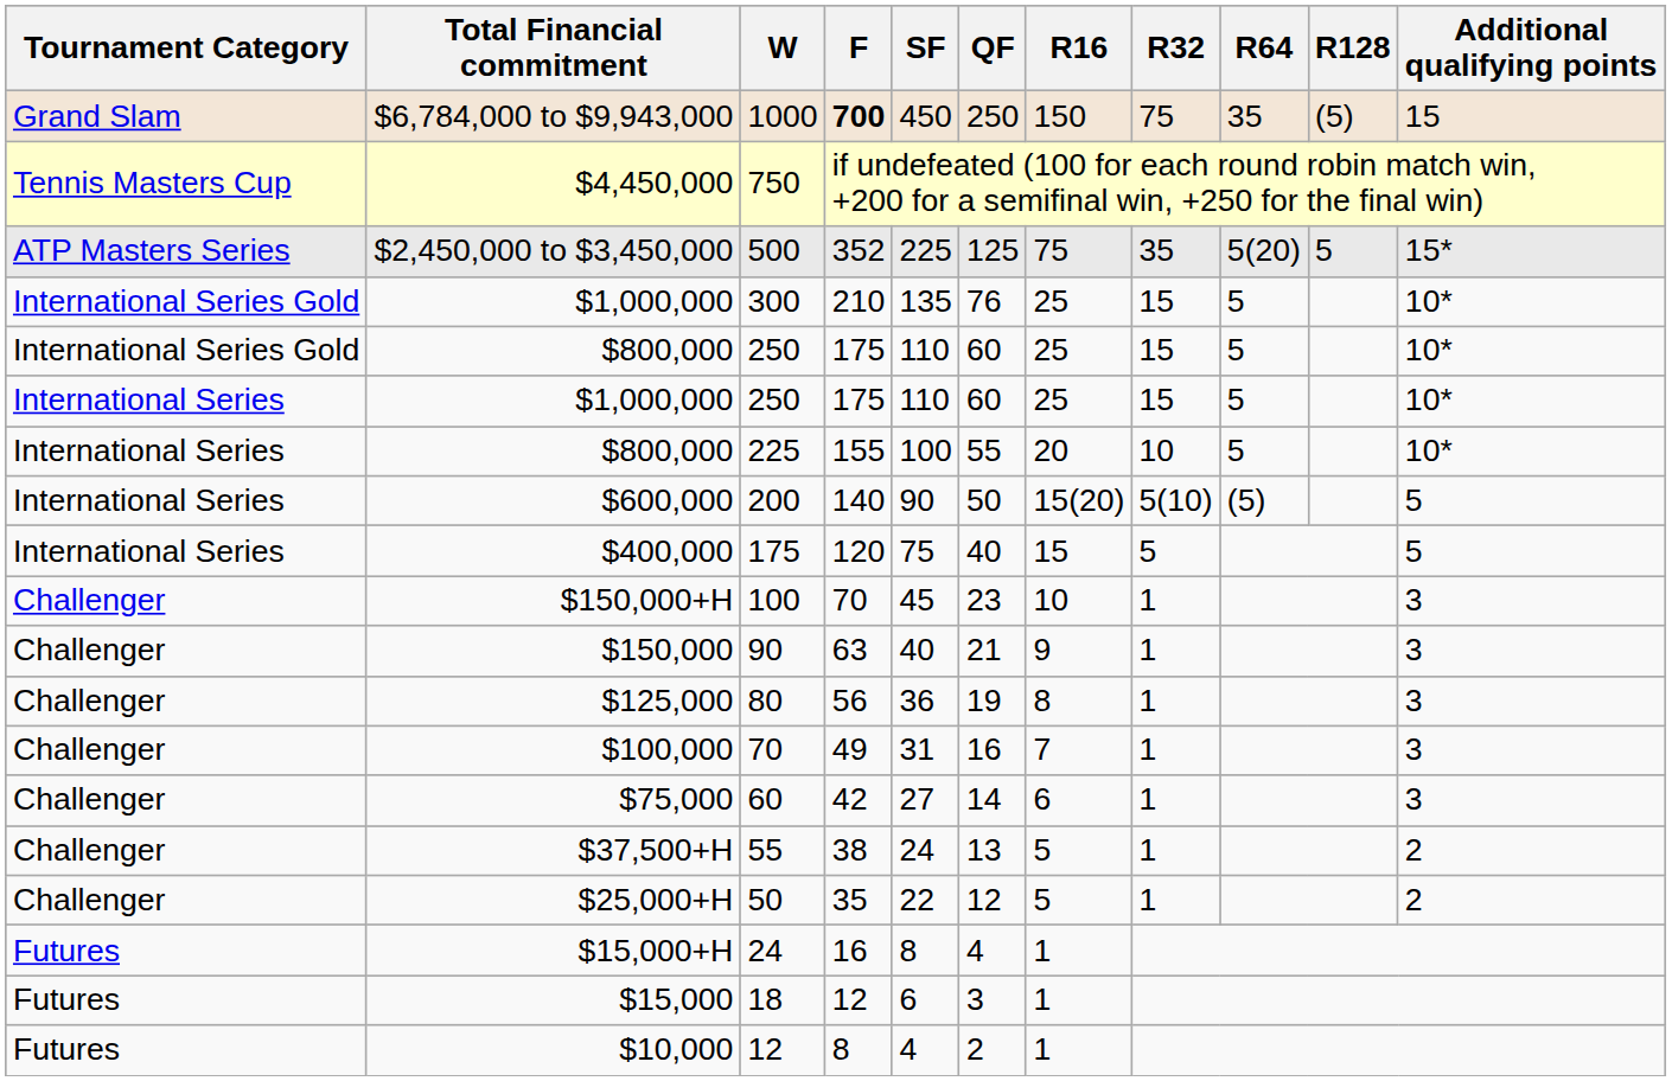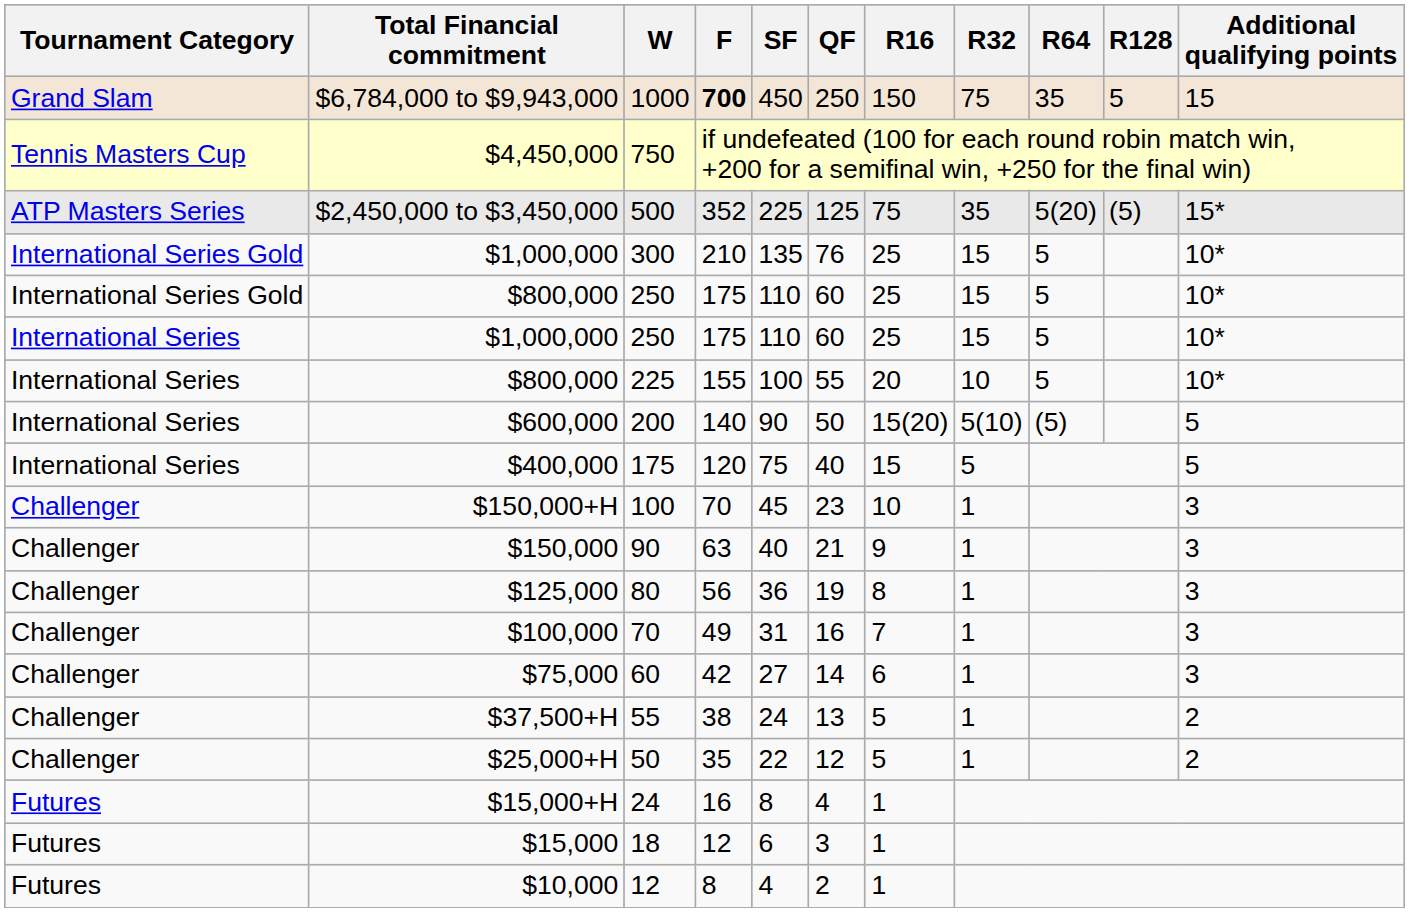 <table class="wikitable">
 <tr>
 <th>Tournament Category</th>
 <th>Total Financial<br> commitment</th>
 <th>W</th>
 <th>F</th>
 <th>SF</th>
 <th>QF</th>
 <th>R16</th>
 <th>R32</th>
 <th>R64</th>
 <th>R128</th>
 <th>Additional <br>qualifying points</th>
 </tr>
 <tr bgcolor=#F3E6D7>
 <td><a href='#'>Grand Slam</a></td>
 <td align="right">$6,784,000 to $9,943,000</td>
 <td>1000</td>
 <td><strong>700</strong></td>
 <td>450</td>
 <td>250</td>
 <td>150</td>
 <td>75</td>
 <td>35</td>
-<td>(5)</td>
+<td>5</td>
 <td>15</td>
 </tr>
 <tr bgcolor="ffffcc">
 <td><a href='#'>Tennis Masters Cup</a></td>
 <td align="right">$4,450,000</td>
 <td>750</td>
 <td colspan="8">if undefeated (100 for each round robin match win, <br> +200 for a semifinal win, +250 for the final win)</td>
 </tr>
 <tr bgcolor=#E9E9E9>
 <td><a href='#'>ATP Masters Series</a></td>
 <td align="right">$2,450,000 to $3,450,000</td>
 <td>500</td>
 <td>352</td>
 <td>225</td>
 <td>125</td>
 <td>75</td>
 <td>35</td>
 <td>5(20)</td>
-<td>5</td>
+<td>(5)</td>
 <td>15*</td>
 </tr>
 <tr>
 <td><a href='#'>International Series Gold</a></td>
 <td align="right">$1,000,000</td>
 <td>300</td>
 <td>210</td>
 <td>135</td>
 <td>76</td>
 <td>25</td>
 <td>15</td>
 <td>5</td>
 <td></td>
 <td>10*</td>
 </tr>
 <tr>
 <td>International Series Gold</td>
 <td align="right">$800,000</td>
 <td>250</td>
 <td>175</td>
 <td>110</td>
 <td>60</td>
 <td>25</td>
 <td>15</td>
 <td>5</td>
 <td></td>
 <td>10*</td>
 </tr>
 <tr>
 <td><a href='#'>International Series</a></td>
 <td align="right">$1,000,000</td>
 <td>250</td>
 <td>175</td>
 <td>110</td>
 <td>60</td>
 <td>25</td>
 <td>15</td>
 <td>5</td>
 <td></td>
 <td>10*</td>
 </tr>
 <tr>
 <td>International Series</td>
 <td align="right">$800,000</td>
 <td>225</td>
 <td>155</td>
 <td>100</td>
 <td>55</td>
 <td>20</td>
 <td>10</td>
 <td>5</td>
 <td></td>
 <td>10*</td>
 </tr>
 <tr>
 <td>International Series</td>
 <td align="right">$600,000</td>
 <td>200</td>
 <td>140</td>
 <td>90</td>
 <td>50</td>
 <td>15(20)</td>
 <td>5(10)</td>
 <td>(5)</td>
 <td></td>
 <td>5</td>
 </tr>
 <tr>
 <td>International Series</td>
 <td align="right">$400,000</td>
 <td>175</td>
 <td>120</td>
 <td>75</td>
 <td>40</td>
 <td>15</td>
 <td>5</td>
 <td colspan="2"></td>
 <td>5</td>
 </tr>
 <tr>
 <td><a href='#'>Challenger</a></td>
 <td align="right">$150,000+H</td>
 <td>100</td>
 <td>70</td>
 <td>45</td>
 <td>23</td>
 <td>10</td>
 <td>1</td>
 <td colspan="2"></td>
 <td>3</td>
 </tr>
 <tr>
 <td>Challenger</td>
 <td align="right">$150,000</td>
 <td>90</td>
 <td>63</td>
 <td>40</td>
 <td>21</td>
 <td>9</td>
 <td>1</td>
 <td colspan="2"></td>
 <td>3</td>
 </tr>
 <tr>
 <td>Challenger</td>
 <td align="right">$125,000</td>
 <td>80</td>
 <td>56</td>
 <td>36</td>
 <td>19</td>
 <td>8</td>
 <td>1</td>
 <td colspan="2"></td>
 <td>3</td>
 </tr>
 <tr>
 <td>Challenger</td>
 <td align="right">$100,000</td>
 <td>70</td>
 <td>49</td>
 <td>31</td>
 <td>16</td>
 <td>7</td>
 <td>1</td>
 <td colspan="2"></td>
 <td>3</td>
 </tr>
 <tr>
 <td>Challenger</td>
 <td align="right">$75,000</td>
 <td>60</td>
 <td>42</td>
 <td>27</td>
 <td>14</td>
 <td>6</td>
 <td>1</td>
 <td colspan="2"></td>
 <td>3</td>
 </tr>
 <tr>
 <td>Challenger</td>
 <td align="right">$37,500+H</td>
 <td>55</td>
 <td>38</td>
 <td>24</td>
 <td>13</td>
 <td>5</td>
 <td>1</td>
 <td colspan="2"></td>
 <td>2</td>
 </tr>
 <tr>
 <td>Challenger</td>
 <td align="right">$25,000+H</td>
 <td>50</td>
 <td>35</td>
 <td>22</td>
 <td>12</td>
 <td>5</td>
 <td>1</td>
 <td colspan="2"></td>
 <td>2</td>
 </tr>
 <tr>
 <td><a href='#'>Futures</a></td>
 <td align="right">$15,000+H</td>
 <td>24</td>
 <td>16</td>
 <td>8</td>
 <td>4</td>
 <td>1</td>
 <td colspan="5"></td>
 </tr>
 <tr>
 <td>Futures</td>
 <td align="right">$15,000</td>
 <td>18</td>
 <td>12</td>
 <td>6</td>
 <td>3</td>
 <td>1</td>
 <td colspan="5"></td>
 </tr>
 <tr>
 <td>Futures</td>
 <td align="right">$10,000</td>
 <td>12</td>
 <td>8</td>
 <td>4</td>
 <td>2</td>
 <td>1</td>
 <td colspan="5"></td>
 </tr>
 </table>
